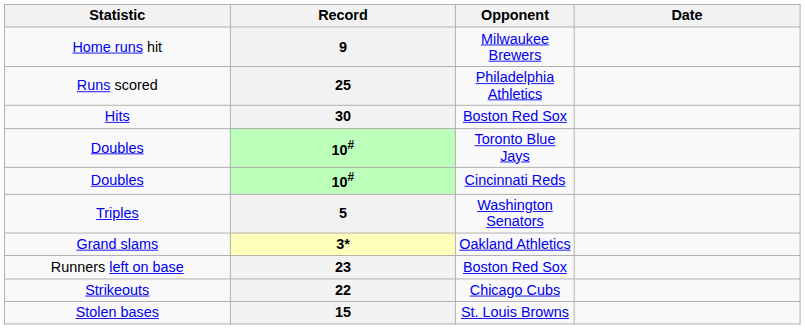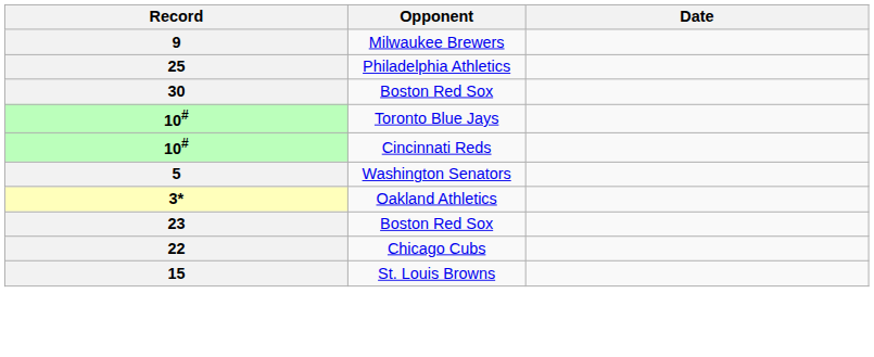 <table class="wikitable sortable" style="text-align:center" width="70%">
 <tr>
-<th scope="col" width=20%>Statistic</th>
 <th scope="col" width=20% class="unsortable">Record</th>
 <th scope="col" width=10%>Opponent</th>
 <th scope="col" width=20%>Date</th>
 </tr>
 <tr>
-<td><a href='#'>Home runs</a> hit</td>
 <th scope="row">9</th>
 <td><a href='#'>Milwaukee Brewers</a></td>
 <td></td>
 </tr>
 <tr>
-<td><a href='#'>Runs</a> scored</td>
 <th scope="row">25</th>
 <td><a href='#'>Philadelphia Athletics</a></td>
 <td></td>
 </tr>
 <tr>
-<td><a href='#'>Hits</a></td>
 <th scope="row">30</th>
 <td><a href='#'>Boston Red Sox</a></td>
 <td></td>
 </tr>
 <tr>
-<td><a href='#'>Doubles</a></td>
 <th scope="row" style="background-color:#BBFFBB">10<sup>#</sup></th>
 <td><a href='#'>Toronto Blue Jays</a></td>
 <td></td>
 </tr>
 <tr>
-<td><a href='#'>Doubles</a></td>
 <th scope="row" style="background-color:#BBFFBB">10<sup>#</sup></th>
 <td><a href='#'>Cincinnati Reds</a></td>
 <td></td>
 </tr>
 <tr>
-<td><a href='#'>Triples</a></td>
 <th scope="row">5</th>
 <td><a href='#'>Washington Senators</a></td>
 <td></td>
 </tr>
 <tr>
-<td><a href='#'>Grand slams</a></td>
 <th scope="row" style="background-color:#FFFFBB">3*</th>
 <td><a href='#'>Oakland Athletics</a></td>
 <td></td>
 </tr>
 <tr>
-<td>Runners <a href='#'>left on base</a></td>
 <th scope="row">23</th>
 <td><a href='#'>Boston Red Sox</a></td>
 <td></td>
 </tr>
 <tr>
-<td><a href='#'>Strikeouts</a></td>
 <th scope="row">22</th>
 <td><a href='#'>Chicago Cubs</a></td>
 <td></td>
 </tr>
 <tr>
-<td><a href='#'>Stolen bases</a></td>
 <th scope="row">15</th>
 <td><a href='#'>St. Louis Browns</a></td>
 <td></td>
 </tr>
 </table>
